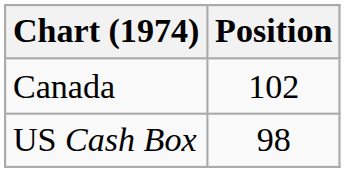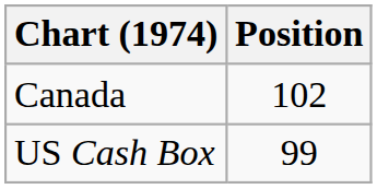 <table class="wikitable">
 <tr>
 <th align="left">Chart (1974)</th>
 <th style="text-align:center;">Position</th>
 </tr>
 <tr>
 <td>Canada</td>
 <td style="text-align:center;">102</td>
 </tr>
 <tr>
 <td>US <em>Cash Box</em> </td>
-<td style="text-align:center;">98</td>
+<td style="text-align:center;">99</td>
 </tr>
 </table>
